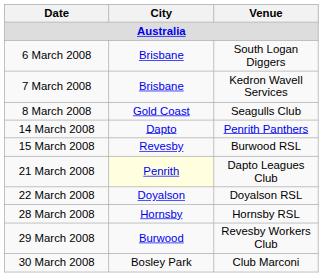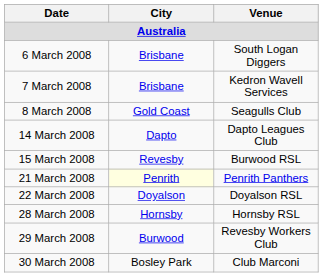 <table class="wikitable" style="text-align:center;">
 <tr bgcolor="#CCCCCC">
 <th width="140">Date</th>
 <th width="140">City</th>
 <th width="140">Venue</th>
 </tr>
 <tr bgcolor="#DDDDDD">
 <td colspan="4"><strong><a href='#'>Australia</a></strong></td>
 </tr>
 <tr>
 <td>6 March 2008</td>
 <td><a href='#'>Brisbane</a></td>
 <td>South Logan Diggers</td>
 </tr>
 <tr>
 <td>7 March 2008</td>
 <td><a href='#'>Brisbane</a></td>
 <td>Kedron Wavell Services</td>
 </tr>
 <tr>
 <td>8 March 2008</td>
 <td><a href='#'>Gold Coast</a></td>
 <td>Seagulls Club</td>
 </tr>
 <tr>
 <td>14 March 2008</td>
 <td><a href='#'>Dapto</a></td>
-<td><a href='#'>Penrith Panthers</a></td>
+<td>Dapto Leagues Club</td>
 </tr>
 <tr>
 <td>15 March 2008</td>
 <td><a href='#'>Revesby</a></td>
 <td>Burwood RSL</td>
 </tr>
 <tr>
 <td>21 March 2008</td>
 <td style="background: lightyellow;"><a href='#'>Penrith</a></td>
-<td>Dapto Leagues Club</td>
+<td><a href='#'>Penrith Panthers</a></td>
 </tr>
 <tr>
 <td>22 March 2008</td>
 <td><a href='#'>Doyalson</a></td>
 <td>Doyalson RSL</td>
 </tr>
 <tr>
 <td>28 March 2008</td>
 <td><a href='#'>Hornsby</a></td>
 <td>Hornsby RSL</td>
 </tr>
 <tr>
 <td>29 March 2008</td>
 <td><a href='#'>Burwood</a></td>
 <td>Revesby Workers Club</td>
 </tr>
 <tr>
 <td>30 March 2008</td>
 <td>Bosley Park</td>
 <td>Club Marconi</td>
 </tr>
 </table>
